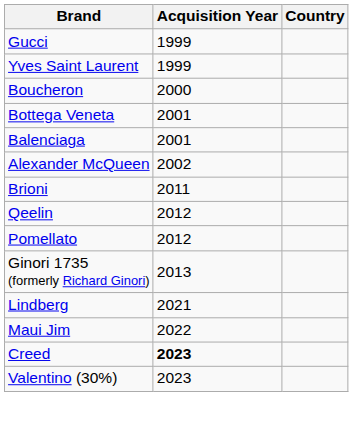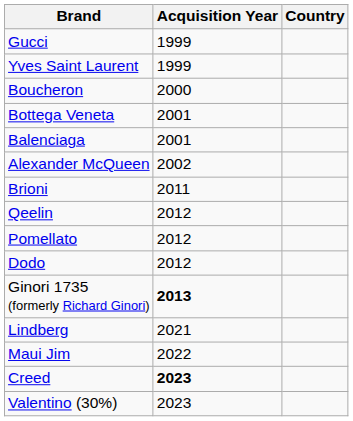 <table class="wikitable sortable">
 <tr>
 <th>Brand</th>
 <th>Acquisition Year</th>
 <th>Country</th>
 </tr>
 <tr>
 <td><a href='#'>Gucci</a></td>
 <td>1999</td>
 <td></td>
 </tr>
 <tr>
 <td><a href='#'>Yves Saint Laurent</a></td>
 <td>1999</td>
 <td></td>
 </tr>
 <tr>
 <td><a href='#'>Boucheron</a></td>
 <td>2000</td>
 <td></td>
 </tr>
 <tr>
 <td><a href='#'>Bottega Veneta</a></td>
 <td>2001</td>
 <td></td>
 </tr>
 <tr>
 <td><a href='#'>Balenciaga</a></td>
 <td>2001</td>
 <td></td>
 </tr>
 <tr>
 <td><a href='#'>Alexander McQueen</a></td>
 <td>2002</td>
 <td></td>
 </tr>
 <tr>
 <td><a href='#'>Brioni</a></td>
 <td>2011</td>
 <td></td>
 </tr>
 <tr>
 <td><a href='#'>Qeelin</a></td>
 <td>2012</td>
 <td></td>
 </tr>
 <tr>
 <td><a href='#'>Pomellato</a></td>
 <td>2012</td>
 <td></td>
 </tr>
 <tr>
+<td><a href='#'>Dodo</a></td>
+<td>2012</td>
+<td></td>
+</tr>
+<tr>
 <td>Ginori 1735<br><small>(formerly <a href='#'>Richard Ginori</a>)</small></td>
-<td>2013</td>
+<td><strong>2013</strong></td>
 <td></td>
 </tr>
 <tr>
 <td><a href='#'>Lindberg</a></td>
 <td>2021</td>
 <td></td>
 </tr>
 <tr>
 <td><a href='#'>Maui Jim</a></td>
 <td>2022</td>
 <td></td>
 </tr>
 <tr>
 <td><a href='#'>Creed</a></td>
 <td><strong>2023</strong></td>
 <td></td>
 </tr>
 <tr>
 <td><a href='#'>Valentino</a> (30%)</td>
 <td>2023</td>
 <td></td>
 </tr>
 </table>
